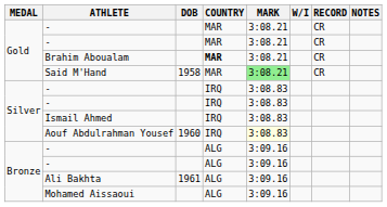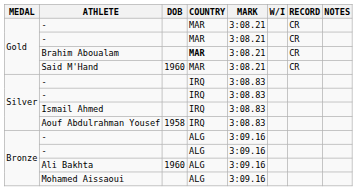 <table class="wikitable">
 <tr>
 <th>MEDAL</th>
 <th>ATHLETE</th>
 <th>DOB</th>
 <th>COUNTRY</th>
 <th>MARK</th>
 <th>W/I</th>
 <th>RECORD</th>
 <th>NOTES</th>
 </tr>
 <tr>
 <td rowspan="4">Gold</td>
 <td>-</td>
 <td></td>
 <td>MAR</td>
 <td>3:08.21</td>
 <td></td>
 <td>CR</td>
 <td></td>
 </tr>
 <tr>
 <td>-</td>
 <td></td>
 <td>MAR</td>
 <td>3:08.21</td>
 <td></td>
 <td>CR</td>
 <td></td>
 </tr>
 <tr>
 <td>Brahim Aboualam</td>
 <td></td>
 <td><strong>MAR</strong></td>
 <td>3:08.21</td>
 <td></td>
 <td>CR</td>
 <td></td>
 </tr>
 <tr>
 <td>Said M'Hand</td>
-<td>1958</td>
+<td>1960</td>
 <td>MAR</td>
-<td style="background: lightgreen;">3:08.21</td>
+<td>3:08.21</td>
 <td></td>
 <td>CR</td>
 <td></td>
 </tr>
 <tr>
 <td rowspan="4">Silver</td>
 <td>-</td>
 <td></td>
 <td>IRQ</td>
 <td>3:08.83</td>
 <td></td>
 <td></td>
 <td></td>
 </tr>
 <tr>
 <td>-</td>
 <td></td>
 <td>IRQ</td>
 <td>3:08.83</td>
 <td></td>
 <td></td>
 <td></td>
 </tr>
 <tr>
 <td>Ismail Ahmed</td>
 <td></td>
 <td>IRQ</td>
 <td>3:08.83</td>
 <td></td>
 <td></td>
 <td></td>
 </tr>
 <tr>
 <td>Aouf Abdulrahman Yousef</td>
-<td>1960</td>
+<td>1958</td>
 <td>IRQ</td>
-<td style="background: lightyellow;">3:08.83</td>
+<td>3:08.83</td>
 <td></td>
 <td></td>
 <td></td>
 </tr>
 <tr>
 <td rowspan="4">Bronze</td>
 <td>-</td>
 <td></td>
 <td>ALG</td>
 <td>3:09.16</td>
 <td></td>
 <td></td>
 <td></td>
 </tr>
 <tr>
 <td>-</td>
 <td></td>
 <td>ALG</td>
 <td>3:09.16</td>
 <td></td>
 <td></td>
 <td></td>
 </tr>
 <tr>
 <td>Ali Bakhta</td>
-<td>1961</td>
+<td>1960</td>
 <td>ALG</td>
 <td>3:09.16</td>
 <td></td>
 <td></td>
 <td></td>
 </tr>
 <tr>
 <td>Mohamed Aissaoui</td>
 <td></td>
 <td>ALG</td>
 <td>3:09.16</td>
 <td></td>
 <td></td>
 <td></td>
 </tr>
 </table>
